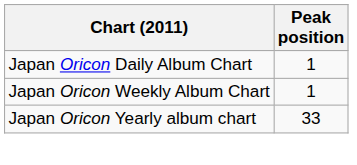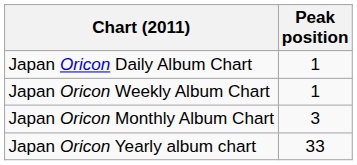 <table class="wikitable sortable">
 <tr>
 <th>Chart (2011)</th>
 <th>Peak<br>position</th>
 </tr>
 <tr>
 <td>Japan <em><a href='#'>Oricon</a></em> Daily Album Chart</td>
 <td align="center">1</td>
 </tr>
 <tr>
 <td>Japan <em>Oricon</em> Weekly Album Chart</td>
 <td align="center">1</td>
 </tr>
 <tr>
+<td>Japan <em>Oricon</em> Monthly Album Chart</td>
+<td align="center">3</td>
+</tr>
+<tr>
 <td>Japan <em>Oricon</em> Yearly album chart</td>
 <td align="center">33</td>
 </tr>
 </table>
